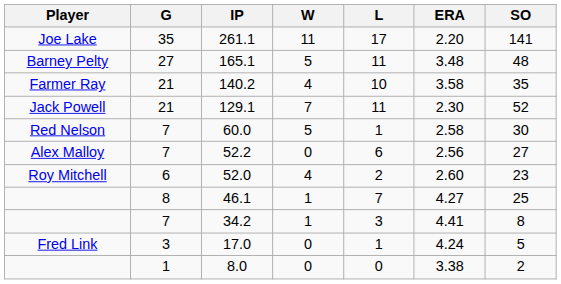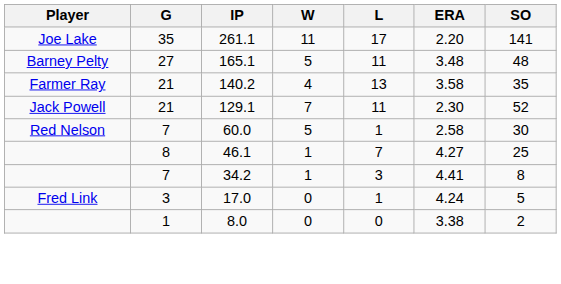 <table class="wikitable sortable">
 <tr>
 <th bgcolor="#DDDDFF" width="16%">Player</th>
 <th bgcolor="#DDDDFF" width="9%">G</th>
 <th bgcolor="#DDDDFF" width="9%">IP</th>
 <th bgcolor="#DDDDFF" width="9%">W</th>
 <th bgcolor="#DDDDFF" width="9%">L</th>
 <th bgcolor="#DDDDFF" width="9%">ERA</th>
 <th bgcolor="#DDDDFF" width="9%">SO</th>
 </tr>
 <tr align="center">
 <td><a href='#'>Joe Lake</a></td>
 <td>35</td>
 <td>261.1</td>
 <td>11</td>
 <td>17</td>
 <td>2.20</td>
 <td>141</td>
 </tr>
 <tr align=center>
 <td><a href='#'>Barney Pelty</a></td>
 <td>27</td>
 <td>165.1</td>
 <td>5</td>
 <td>11</td>
 <td>3.48</td>
 <td>48</td>
 </tr>
 <tr align=center>
 <td><a href='#'>Farmer Ray</a></td>
 <td>21</td>
 <td>140.2</td>
 <td>4</td>
-<td>10</td>
+<td>13</td>
 <td>3.58</td>
 <td>35</td>
 </tr>
 <tr align=center>
 <td><a href='#'>Jack Powell</a></td>
 <td>21</td>
 <td>129.1</td>
 <td>7</td>
 <td>11</td>
 <td>2.30</td>
 <td>52</td>
 </tr>
 <tr align=center>
 <td><a href='#'>Red Nelson</a></td>
 <td>7</td>
 <td>60.0</td>
 <td>5</td>
 <td>1</td>
 <td>2.58</td>
 <td>30</td>
-</tr>
-<tr align=center>
-<td><a href='#'>Alex Malloy</a></td>
-<td>7</td>
-<td>52.2</td>
-<td>0</td>
-<td>6</td>
-<td>2.56</td>
-<td>27</td>
-</tr>
-<tr align=center>
-<td><a href='#'>Roy Mitchell</a></td>
-<td>6</td>
-<td>52.0</td>
-<td>4</td>
-<td>2</td>
-<td>2.60</td>
-<td>23</td>
 </tr>
 <tr align=center>
 <td></td>
 <td>8</td>
 <td>46.1</td>
 <td>1</td>
 <td>7</td>
 <td>4.27</td>
 <td>25</td>
 </tr>
 <tr align="center">
 <td></td>
 <td>7</td>
 <td>34.2</td>
 <td>1</td>
 <td>3</td>
 <td>4.41</td>
 <td>8</td>
 </tr>
 <tr align="center">
 <td><a href='#'>Fred Link</a></td>
 <td>3</td>
 <td>17.0</td>
 <td>0</td>
 <td>1</td>
 <td>4.24</td>
 <td>5</td>
 </tr>
 <tr align=center>
 <td></td>
 <td>1</td>
 <td>8.0</td>
 <td>0</td>
 <td>0</td>
 <td>3.38</td>
 <td>2</td>
 </tr>
 </table>
